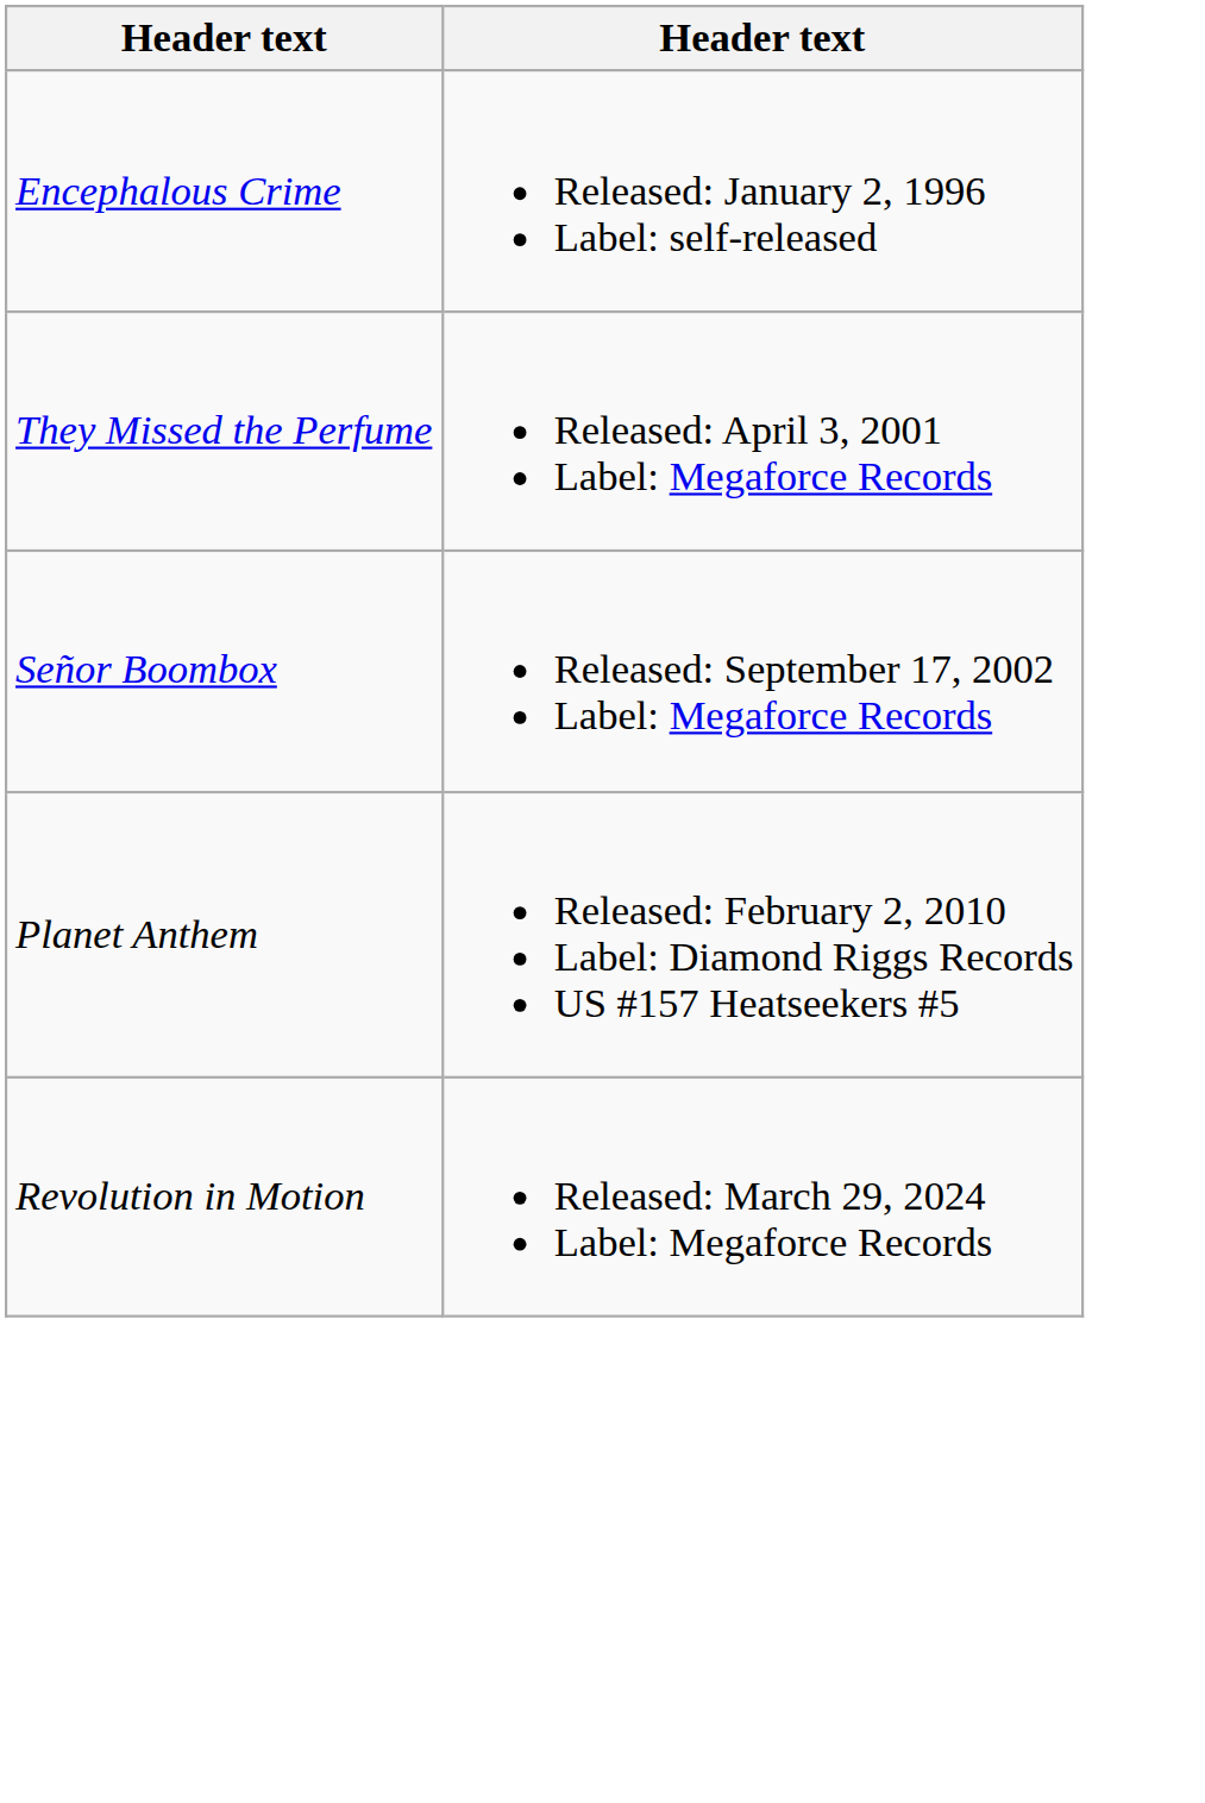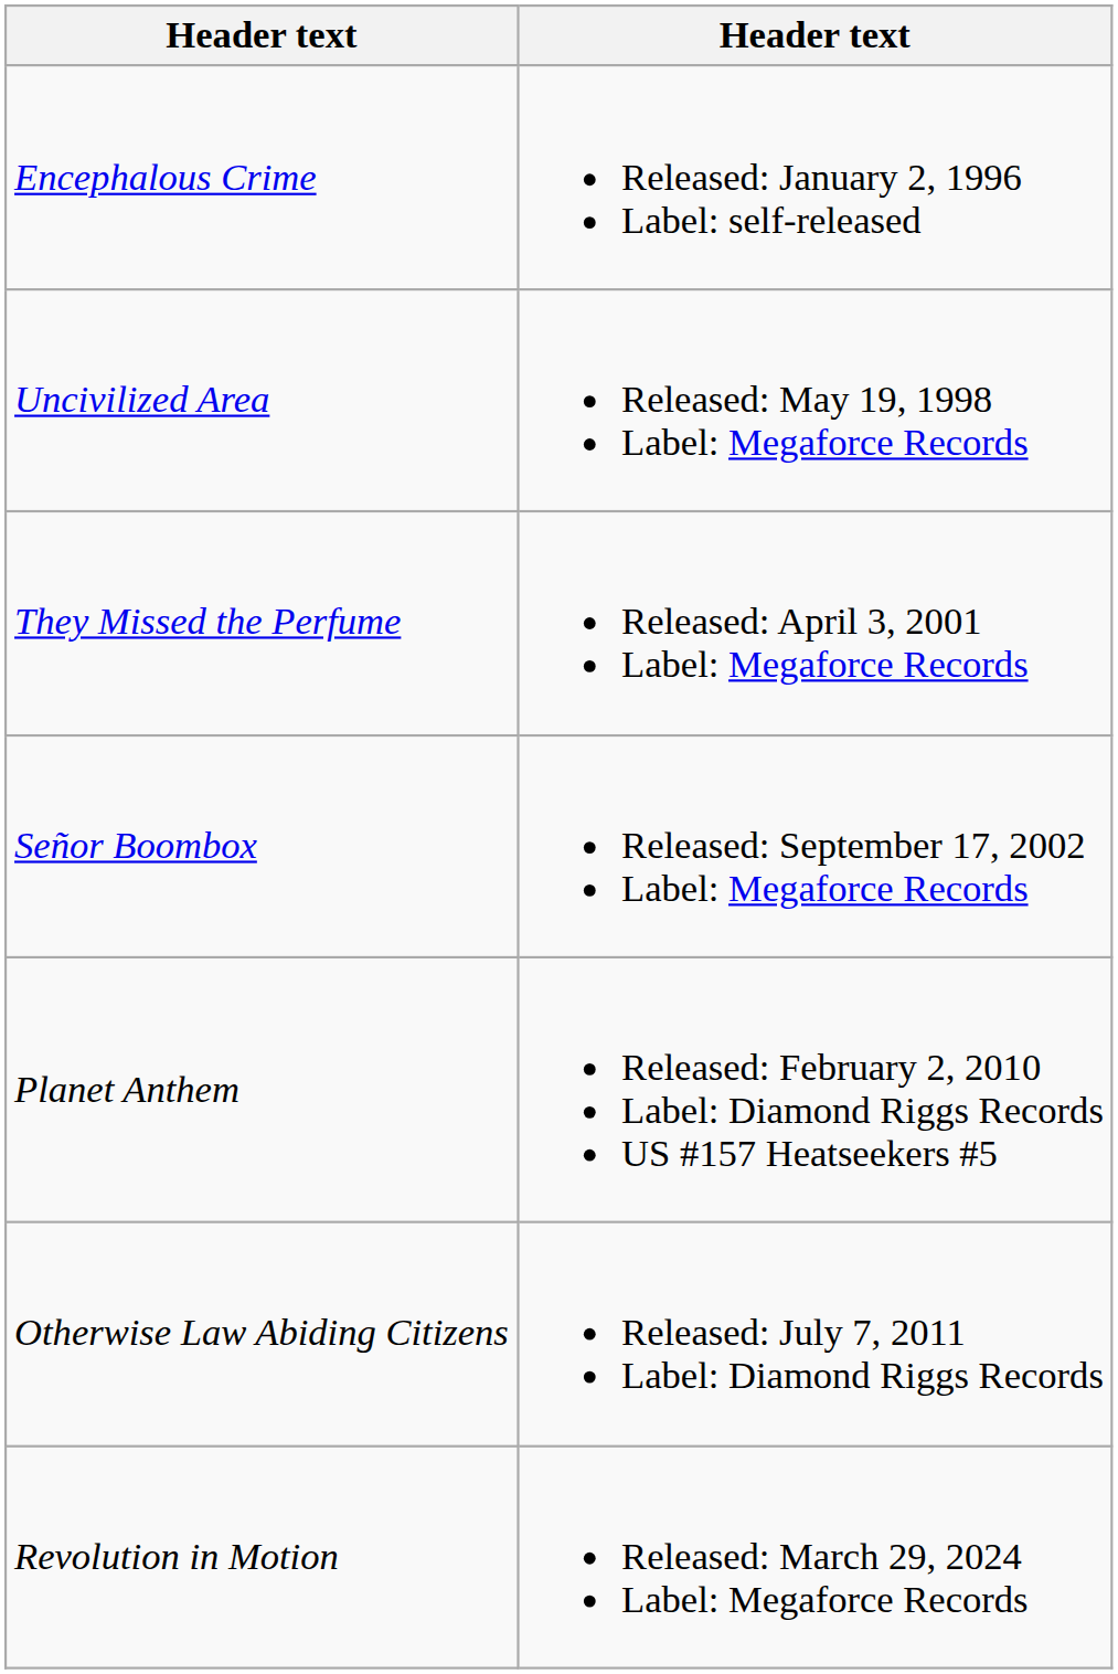 <table class="wikitable">
 <tr>
 <th>Header text</th>
 <th>Header text</th>
 </tr>
 <tr>
 <td><em><a href='#'>Encephalous Crime</a></em></td>
 <td><br><ul><li>Released: January 2, 1996</li><li>Label: self-released</li></ul></td>
+</tr>
+<tr>
+<td><em><a href='#'>Uncivilized Area</a></em></td>
+<td><br><ul><li>Released: May 19, 1998</li><li>Label: <a href='#'>Megaforce Records</a></li></ul></td>
 </tr>
 <tr>
 <td><em><a href='#'>They Missed the Perfume</a></em></td>
 <td><br><ul><li>Released: April 3, 2001</li><li>Label: <a href='#'>Megaforce Records</a></li></ul></td>
 </tr>
 <tr>
 <td><em><a href='#'>Señor Boombox</a></em></td>
 <td><br><ul><li>Released: September 17, 2002</li><li>Label: <a href='#'>Megaforce Records</a></li></ul></td>
 </tr>
 <tr>
 <td><em>Planet Anthem</em></td>
 <td><br><ul><li>Released: February 2, 2010</li><li>Label: Diamond Riggs Records</li><li>US #157 Heatseekers #5</li></ul></td>
 </tr>
 <tr>
+<td><em>Otherwise Law Abiding Citizens</em></td>
+<td><br><ul><li>Released: July 7, 2011</li><li>Label: Diamond Riggs Records</li></ul></td>
+</tr>
+<tr>
 <td><em>Revolution in Motion</em></td>
 <td><br><ul><li>Released: March 29, 2024</li><li>Label: Megaforce Records</li></ul></td>
 </tr>
 </table>
